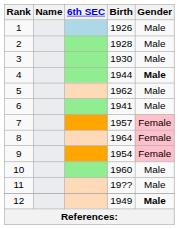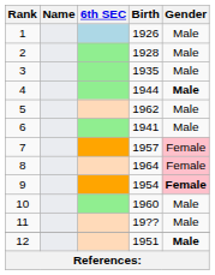 <table class="wikitable sortable" style=text-align:center>
 <tr>
 <th>Rank</th>
 <th>Name</th>
 <th unsortable><a href='#'>6th SEC</a></th>
 <th>Birth</th>
 <th>Gender</th>
 </tr>
 <tr>
 <td>1</td>
 <td bgcolor = #EAECF0></td>
 <td bgcolor = LightBlue></td>
 <td>1926</td>
 <td>Male</td>
 </tr>
 <tr>
 <td>2</td>
 <td bgcolor = #EAECF0></td>
 <td bgcolor = LightGreen></td>
 <td>1928</td>
 <td>Male</td>
 </tr>
 <tr>
 <td>3</td>
 <td bgcolor = #EAECF0></td>
 <td bgcolor = LightGreen></td>
-<td>1930</td>
+<td>1935</td>
 <td>Male</td>
 </tr>
 <tr>
 <td>4</td>
 <td bgcolor = #EAECF0></td>
 <td bgcolor = LightGreen></td>
 <td>1944</td>
 <td><strong>Male</strong></td>
 </tr>
 <tr>
 <td>5</td>
 <td bgcolor = #EAECF0></td>
 <td bgcolor = PeachPuff></td>
 <td>1962</td>
 <td>Male</td>
 </tr>
 <tr>
 <td>6</td>
 <td bgcolor = #EAECF0></td>
 <td bgcolor = LightGreen></td>
 <td>1941</td>
 <td>Male</td>
 </tr>
 <tr>
 <td>7</td>
 <td bgcolor = #EAECF0></td>
 <td bgcolor = Orange></td>
 <td>1957</td>
 <td bgcolor = Pink>Female</td>
 </tr>
 <tr>
 <td>8</td>
 <td bgcolor = #EAECF0></td>
 <td bgcolor = PeachPuff></td>
 <td>1964</td>
 <td bgcolor = Pink>Female</td>
 </tr>
 <tr>
 <td>9</td>
 <td bgcolor = #EAECF0></td>
 <td bgcolor = Orange></td>
 <td>1954</td>
-<td bgcolor = Pink>Female</td>
+<td bgcolor = Pink><strong>Female</strong></td>
 </tr>
 <tr>
 <td>10</td>
 <td bgcolor = #EAECF0></td>
 <td bgcolor = LightGreen></td>
 <td>1960</td>
 <td>Male</td>
 </tr>
 <tr>
 <td>11</td>
 <td bgcolor = #EAECF0></td>
 <td bgcolor = PeachPuff></td>
 <td>19??</td>
 <td>Male</td>
 </tr>
 <tr class=sortbottom>
 </tr>
 <tr>
 <td>12</td>
 <td bgcolor = #EAECF0></td>
 <td bgcolor = PeachPuff></td>
-<td>1949</td>
+<td>1951</td>
 <td><strong>Male</strong></td>
 </tr>
 <tr class=sortbottom>
 <th colspan = "7" align = left><strong>References:</strong><br></th>
 </tr>
 </table>
